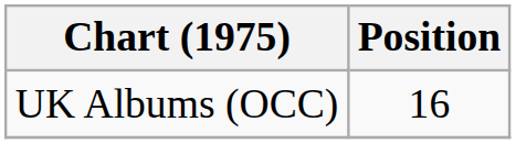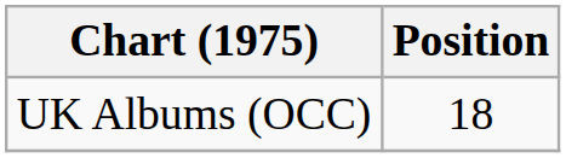 <table class="wikitable plainrowheaders">
 <tr>
 <th scope="col">Chart (1975)</th>
 <th scope="col">Position</th>
 </tr>
 <tr>
 <td>UK Albums (OCC)</td>
-<td style="text-align:center;">16</td>
+<td style="text-align:center;">18</td>
 </tr>
 <tr>
 </tr>
 </table>
